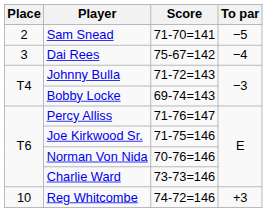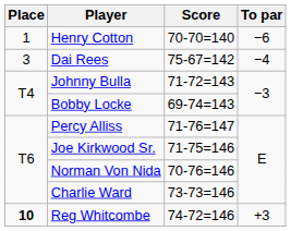 <table class=wikitable>
 <tr>
 <th>Place</th>
 <th>Player</th>
 <th>Score</th>
 <th>To par</th>
 </tr>
 <tr>
-<td align=center>2</td>
-<td> <a href='#'>Sam Snead</a></td>
-<td>71-70=141</td>
-<td align=center>−5</td>
+<td align=center>1</td>
+<td> <a href='#'>Henry Cotton</a></td>
+<td>70-70=140</td>
+<td align=center>−6</td>
 </tr>
 <tr>
 <td align=center>3</td>
 <td> <a href='#'>Dai Rees</a></td>
 <td>75-67=142</td>
 <td align=center>−4</td>
 </tr>
 <tr>
 <td rowspan=2 align=center>T4</td>
 <td> <a href='#'>Johnny Bulla</a></td>
 <td>71-72=143</td>
 <td rowspan=2 align=center>−3</td>
 </tr>
 <tr>
 <td> <a href='#'>Bobby Locke</a></td>
 <td>69-74=143</td>
 </tr>
 <tr>
 <td rowspan=4 align=center>T6</td>
 <td> <a href='#'>Percy Alliss</a></td>
 <td>71-76=147</td>
 <td rowspan=4 align=center>E</td>
 </tr>
 <tr>
 <td> <a href='#'>Joe Kirkwood Sr.</a></td>
 <td>71-75=146</td>
 </tr>
 <tr>
 <td> <a href='#'>Norman Von Nida</a></td>
 <td>70-76=146</td>
 </tr>
 <tr>
 <td> <a href='#'>Charlie Ward</a></td>
 <td>73-73=146</td>
 </tr>
 <tr>
-<td align=center>10</td>
+<td align=center><strong>10</strong></td>
 <td> <a href='#'>Reg Whitcombe</a></td>
 <td>74-72=146</td>
 <td align=center>+3</td>
 </tr>
 </table>
